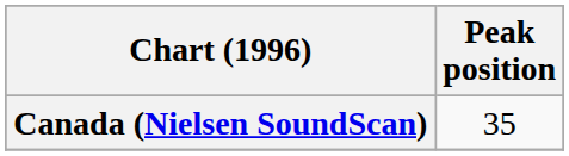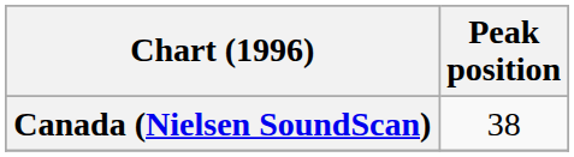 <table class="wikitable sortable plainrowheaders" style="text-align:center">
 <tr>
 <th scope="col">Chart (1996)</th>
 <th scope="col">Peak<br>position</th>
 </tr>
 <tr>
 <th scope="row">Canada (<a href='#'>Nielsen SoundScan</a>)</th>
-<td>35</td>
+<td>38</td>
 </tr>
 <tr>
 </tr>
 <tr>
 </tr>
 <tr>
 </tr>
 <tr>
 </tr>
 <tr>
 </tr>
 </table>
